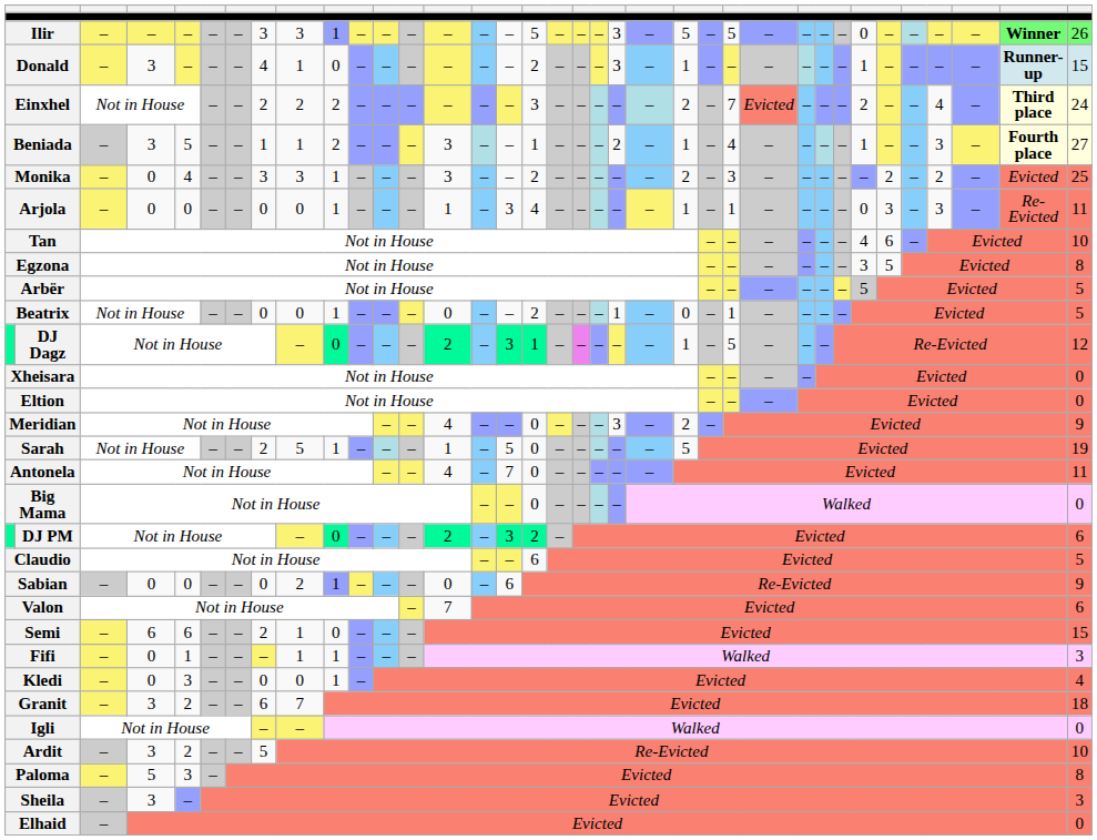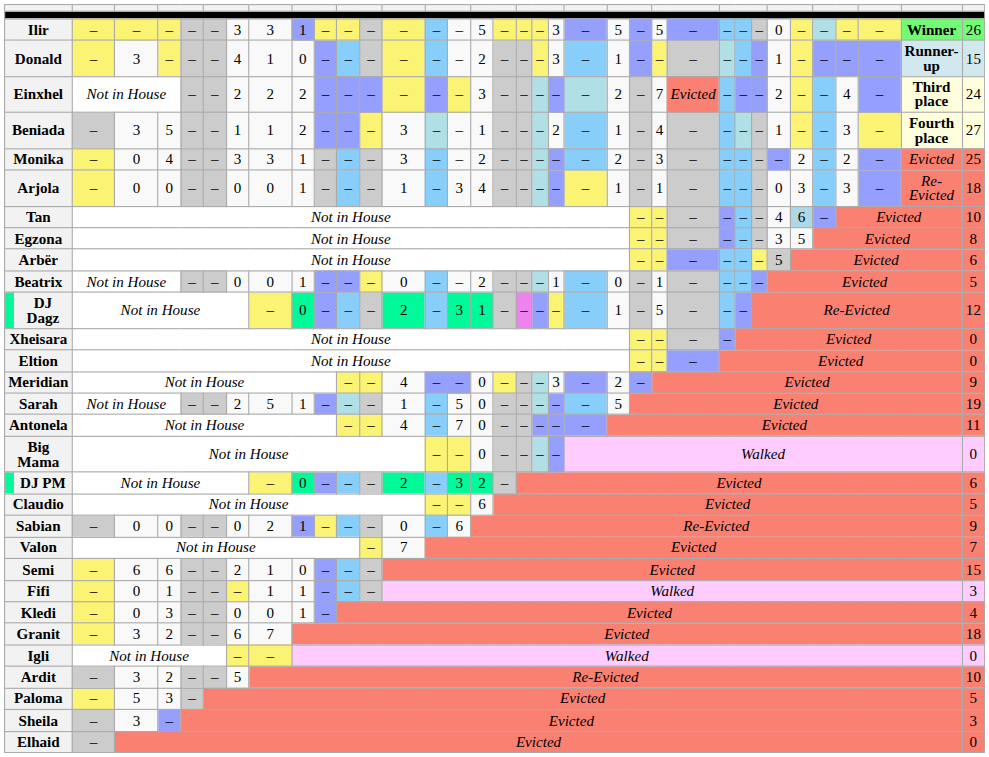 <table class="wikitable nowrap" style="font-size:85%; line-height:13px; text-align:center; margin-left: auto; margin-right: auto">
 <tr>
 <th style="width: 5%;" colspan="2"></th>
 <th style="width: 5%;"></th>
 <th style="width: 5%;"></th>
 <th style="width: 5%;" colspan="2"></th>
 <th style="width: 5%;" colspan="2"></th>
 <th style="width: 5%;"></th>
 <th style="width: 5%;" colspan="2"></th>
 <th style="width: 5%;" colspan="2"></th>
 <th style="width: 5%;"></th>
 <th style="width: 5%;" colspan="2"></th>
 <th style="width: 5%;" colspan="2"></th>
 <th style="width: 5%;" colspan="3"></th>
 <th style="width: 5%;"></th>
 <th style="width: 5%;" colspan="2"></th>
 <th style="width: 5%;" colspan="2"></th>
 <th style="width: 5%;" colspan="3"></th>
 <th style="width: 5%;" colspan="2"></th>
 <th style="width: 5%;" colspan="2"></th>
 <th style="width: 5%;"></th>
 <th style="width: 5%;"></th>
 <th style="width: 5%;"></th>
 </tr>
 <tr>
 <th style="background:#000" colspan="36"></th>
 </tr>
 <tr>
 <th colspan="2">Ilir</th>
 <td style="background:#fbf373;">–</td>
 <td style="background:#fbf373;">–</td>
 <td style="background:#fbf373;">–</td>
 <td style="background:#ccc;">–</td>
 <td style="background:#ccc;">–</td>
 <td>3</td>
 <td>3</td>
 <td style="background:#959FFD">1</td>
 <td style="background:#fbf373;">–</td>
 <td style="background:#fbf373;">–</td>
 <td style="background:#ccc;">–</td>
 <td style="background:#fbf373;">–</td>
 <td style="background:#87CEFA">–</td>
 <td>–</td>
 <td>5</td>
 <td style="background:#fbf373;">–</td>
 <td style="background:#fbf373;">–</td>
 <td style="background:#fbf373;">–</td>
 <td>3</td>
 <td style="background:#959FFD">–</td>
 <td>5</td>
 <td style="background:#959FFD">–</td>
 <td>5</td>
 <td style="background:#959FFD">–</td>
 <td style="background:#87CEFA">–</td>
 <td style="background:#87CEFA">–</td>
 <td style="background:#ccc;">–</td>
 <td>0</td>
 <td style="background:#fbf373;">–</td>
 <td style="background:#B0E0E6">–</td>
 <td style="background:#fbf373;">–</td>
 <td style="background:#fbf373;">–</td>
 <td style="background:#73FB76"><strong>Winner</strong></td>
 <td style="background:#73FB76">26</td>
 </tr>
 <tr>
 <th colspan="2">Donald</th>
 <td style="background:#fbf373;">–</td>
 <td>3</td>
 <td style="background:#fbf373;">–</td>
 <td style="background:#ccc;">–</td>
 <td style="background:#ccc;">–</td>
 <td>4</td>
 <td>1</td>
 <td>0</td>
 <td style="background:#959FFD">–</td>
 <td style="background:#87CEFA">–</td>
 <td style="background:#ccc;">–</td>
 <td style="background:#fbf373;">–</td>
 <td style="background:#87CEFA">–</td>
 <td>–</td>
 <td>2</td>
 <td style="background:#ccc;">–</td>
 <td style="background:#ccc;">–</td>
 <td style="background:#fbf373;">–</td>
 <td>3</td>
 <td style="background:#87CEFA">–</td>
 <td>1</td>
 <td style="background:#959FFD">–</td>
 <td style="background:#fbf373;">–</td>
 <td style="background:#ccc;">–</td>
 <td style="background:#B0E0E6">–</td>
 <td style="background:#87CEFA">–</td>
 <td style="background:#959FFD">–</td>
 <td>1</td>
 <td style="background:#fbf373;">–</td>
 <td style="background:#959FFD">–</td>
 <td style="background:#959FFD">–</td>
 <td style="background:#959FFD">–</td>
 <td style="background:#D1E8EF"><strong>Runner-up</strong></td>
 <td style="background:#D1E8EF">15</td>
 </tr>
 <tr>
 <th colspan="2">Einxhel</th>
 <td colspan="3" bgcolor=white><em>Not in House</em></td>
 <td style="background:#ccc;">–</td>
 <td style="background:#ccc;">–</td>
 <td>2</td>
 <td>2</td>
 <td>2</td>
 <td style="background:#959FFD">–</td>
 <td style="background:#959FFD">–</td>
 <td style="background:#959FFD">–</td>
 <td style="background:#fbf373;">–</td>
 <td style="background:#959FFD">–</td>
 <td style="background:#fbf373;">–</td>
 <td>3</td>
 <td style="background:#ccc;">–</td>
 <td style="background:#ccc;">–</td>
 <td style="background:#B0E0E6">–</td>
 <td style="background:#959FFD">–</td>
 <td style="background:#B0E0E6">–</td>
 <td>2</td>
 <td style="background:#ccc;">–</td>
 <td>7</td>
 <td style="background:salmon;"><em>Evicted</em></td>
 <td style="background:#87CEFA">–</td>
 <td style="background:#959FFD">–</td>
 <td style="background:#959FFD">–</td>
 <td>2</td>
 <td style="background:#fbf373;">–</td>
 <td style="background:#87CEFA">–</td>
 <td>4</td>
 <td style="background:#959FFD">–</td>
 <td style="background:#FFFFDD"><strong>Third place</strong></td>
 <td style="background:#FFFFDD">24</td>
 </tr>
 <tr>
 <th colspan="2">Beniada</th>
 <td style="background:#ccc;">–</td>
 <td>3</td>
 <td>5</td>
 <td style="background:#ccc;">–</td>
 <td style="background:#ccc;">–</td>
 <td>1</td>
 <td>1</td>
 <td>2</td>
 <td style="background:#959FFD">–</td>
 <td style="background:#959FFD">–</td>
 <td style="background:#fbf373;">–</td>
 <td>3</td>
 <td style="background:#B0E0E6">–</td>
 <td>–</td>
 <td>1</td>
 <td style="background:#ccc;">–</td>
 <td style="background:#ccc;">–</td>
 <td style="background:#B0E0E6">–</td>
 <td>2</td>
 <td style="background:#87CEFA">–</td>
 <td>1</td>
 <td style="background:#ccc;">–</td>
 <td>4</td>
 <td style="background:#ccc;">–</td>
 <td style="background:#87CEFA">–</td>
 <td style="background:#B0E0E6">–</td>
 <td style="background:#ccc;">–</td>
 <td>1</td>
 <td style="background:#fbf373;">–</td>
 <td style="background:#87CEFA">–</td>
 <td>3</td>
 <td style="background:#fbf373;">–</td>
 <td style="background:#FFFFDD"><strong>Fourth place</strong></td>
 <td style="background:#FFFFDD">27</td>
 </tr>
 <tr>
 <th colspan="2">Monika</th>
 <td style="background:#fbf373;">–</td>
 <td>0</td>
 <td>4</td>
 <td style="background:#ccc;">–</td>
 <td style="background:#ccc;">–</td>
 <td>3</td>
 <td>3</td>
 <td>1</td>
 <td style="background:#ccc;">–</td>
 <td style="background:#87CEFA">–</td>
 <td style="background:#ccc;">–</td>
 <td>3</td>
 <td style="background:#87CEFA">–</td>
 <td>–</td>
 <td>2</td>
 <td style="background:#ccc;">–</td>
 <td style="background:#ccc;">–</td>
 <td style="background:#B0E0E6">–</td>
 <td style="background:#959FFD">–</td>
 <td style="background:#87CEFA">–</td>
 <td>2</td>
 <td style="background:#ccc;">–</td>
 <td>3</td>
 <td style="background:#ccc;">–</td>
 <td style="background:#87CEFA">–</td>
 <td style="background:#87CEFA">–</td>
 <td style="background:#ccc;">–</td>
 <td style="background:#959FFD">–</td>
 <td>2</td>
 <td style="background:#87CEFA">–</td>
 <td>2</td>
 <td style="background:#959FFD">–</td>
 <td style="background:salmon;"><em>Evicted</em></td>
 <td style="background:salmon;">25</td>
 </tr>
 <tr>
 <th colspan="2">Arjola</th>
 <td style="background:#fbf373;">–</td>
 <td>0</td>
 <td>0</td>
 <td style="background:#ccc;">–</td>
 <td style="background:#ccc;">–</td>
 <td>0</td>
 <td>0</td>
 <td>1</td>
 <td style="background:#ccc;">–</td>
 <td style="background:#87CEFA">–</td>
 <td style="background:#ccc;">–</td>
 <td>1</td>
 <td style="background:#87CEFA">–</td>
 <td>3</td>
 <td>4</td>
 <td style="background:#ccc;">–</td>
 <td style="background:#ccc;">–</td>
 <td style="background:#B0E0E6">–</td>
 <td style="background:#959FFD">–</td>
 <td style="background:#fbf373;">–</td>
 <td>1</td>
 <td style="background:#ccc;">–</td>
 <td>1</td>
 <td style="background:#ccc;">–</td>
 <td style="background:#87CEFA">–</td>
 <td style="background:#87CEFA">–</td>
 <td style="background:#ccc;">–</td>
 <td>0</td>
 <td>3</td>
 <td style="background:#87CEFA">–</td>
 <td>3</td>
 <td style="background:#959FFD">–</td>
 <td style="background:salmon;"><em>Re-Evicted</em></td>
-<td style="background:salmon;">11</td>
+<td style="background:salmon;">18</td>
 </tr>
 <tr>
 <th colspan="2">Tan</th>
 <td colspan="21" bgcolor=white><em>Not in House</em></td>
 <td style="background:#fbf373;">–</td>
 <td style="background:#fbf373;">–</td>
 <td style="background:#ccc;">–</td>
 <td style="background:#959FFD">–</td>
 <td style="background:#87CEFA">–</td>
 <td style="background:#ccc;">–</td>
 <td>4</td>
-<td>6</td>
+<td style="background: lightblue;">6</td>
 <td style="background:#959FFD">–</td>
 <td colspan="3" style="background:salmon;"><em>Evicted</em></td>
 <td style="background:salmon;">10</td>
 </tr>
 <tr>
 <th colspan="2">Egzona</th>
 <td colspan="21" bgcolor=white><em>Not in House</em></td>
 <td style="background:#fbf373;">–</td>
 <td style="background:#fbf373;">–</td>
 <td style="background:#ccc;">–</td>
 <td style="background:#959FFD">–</td>
 <td style="background:#87CEFA">–</td>
 <td style="background:#ccc;">–</td>
 <td>3</td>
 <td>5</td>
 <td colspan="4" style="background:salmon;"><em>Evicted</em></td>
 <td style="background:salmon;">8</td>
 </tr>
 <tr>
 <th colspan="2">Arbër</th>
 <td colspan="21" bgcolor=white><em>Not in House</em></td>
 <td style="background:#fbf373;">–</td>
 <td style="background:#fbf373;">–</td>
 <td style="background:#959FFD">–</td>
 <td style="background:#87CEFA">–</td>
 <td style="background:#87CEFA">–</td>
 <td style="background:#fbf373;">–</td>
 <td style="background:#ccc;">5</td>
 <td colspan="5" style="background:salmon;"><em>Evicted</em></td>
-<td style="background:salmon;">5</td>
+<td style="background:salmon;">6</td>
 </tr>
 <tr>
 <th colspan="2">Beatrix</th>
 <td colspan="3" bgcolor=white><em>Not in House</em></td>
 <td style="background:#ccc;">–</td>
 <td style="background:#ccc;">–</td>
 <td>0</td>
 <td>0</td>
 <td>1</td>
 <td style="background:#959FFD">–</td>
 <td style="background:#959FFD">–</td>
 <td style="background:#fbf373;">–</td>
 <td>0</td>
 <td style="background:#87CEFA">–</td>
 <td>–</td>
 <td>2</td>
 <td style="background:#ccc;">–</td>
 <td style="background:#ccc;">–</td>
 <td style="background:#B0E0E6">–</td>
 <td>1</td>
 <td style="background:#87CEFA">–</td>
 <td>0</td>
 <td style="background:#ccc;">–</td>
 <td>1</td>
 <td style="background:#ccc;">–</td>
 <td style="background:#87CEFA">–</td>
 <td style="background:#87CEFA">–</td>
 <td style="background:#959FFD">–</td>
 <td colspan="6" style="background:salmon;"><em>Evicted</em></td>
 <td style="background:salmon;">5</td>
 </tr>
 <tr>
 <th style="background:#00FA9A;"></th>
 <th>DJ Dagz</th>
 <td colspan="6" bgcolor=white><em>Not in House</em></td>
 <td style="background:#fbf373;">–</td>
 <td style="background:#00FA9A;">0</td>
 <td style="background:#959FFD">–</td>
 <td style="background:#87CEFA">–</td>
 <td style="background:#ccc;">–</td>
 <td style="background:#00FA9A;">2</td>
 <td style="background:#87CEFA">–</td>
 <td style="background:#00FA9A;">3</td>
 <td style="background:#00FA9A;">1</td>
 <td style="background:#ccc;">–</td>
 <td style="background:#EE82EE;">–</td>
 <td style="background:#959FFD">–</td>
 <td style="background:#fbf373;">–</td>
 <td style="background:#87CEFA">–</td>
 <td>1</td>
 <td style="background:#ccc;">–</td>
 <td>5</td>
 <td style="background:#ccc;">–</td>
 <td style="background:#87CEFA">–</td>
 <td style="background:#959FFD">–</td>
 <td colspan="7" style="background:salmon;"><em>Re-Evicted</em></td>
 <td style="background:salmon;">12</td>
 </tr>
 <tr>
 <th colspan="2">Xheisara</th>
 <td colspan="21" bgcolor=white><em>Not in House</em></td>
 <td style="background:#fbf373;">–</td>
 <td style="background:#fbf373;">–</td>
 <td style="background:#ccc;">–</td>
 <td style="background:#959FFD">–</td>
 <td colspan="8" style="background:salmon;"><em>Evicted</em></td>
 <td style="background:salmon;">0</td>
 </tr>
 <tr>
 <th colspan="2">Eltion</th>
 <td colspan="21" bgcolor=white><em>Not in House</em></td>
 <td style="background:#fbf373;">–</td>
 <td style="background:#fbf373;">–</td>
 <td style="background:#959FFD">–</td>
 <td colspan="9" style="background:salmon;"><em>Evicted</em></td>
 <td style="background:salmon;">0</td>
 </tr>
 <tr>
 <th colspan="2">Meridian</th>
 <td colspan="9" bgcolor=white><em>Not in House</em></td>
 <td style="background:#fbf373;">–</td>
 <td style="background:#fbf373;">–</td>
 <td>4</td>
 <td style="background:#959FFD">–</td>
 <td style="background:#959FFD">–</td>
 <td>0</td>
 <td style="background:#fbf373;">–</td>
 <td style="background:#ccc;">–</td>
 <td style="background:#B0E0E6">–</td>
 <td>3</td>
 <td style="background:#959FFD">–</td>
 <td>2</td>
 <td style="background:#959FFD">–</td>
 <td colspan="11" style="background:salmon;"><em>Evicted</em></td>
 <td style="background:salmon;">9</td>
 </tr>
 <tr>
 <th colspan="2">Sarah</th>
 <td colspan="3" bgcolor=white><em>Not in House</em></td>
 <td style="background:#ccc;">–</td>
 <td style="background:#ccc;">–</td>
 <td>2</td>
 <td>5</td>
 <td>1</td>
 <td style="background:#959FFD">–</td>
 <td style="background:#B0E0E6">–</td>
 <td style="background:#ccc;">–</td>
 <td>1</td>
 <td style="background:#87CEFA">–</td>
 <td>5</td>
 <td>0</td>
 <td style="background:#ccc;">–</td>
 <td style="background:#ccc;">–</td>
 <td style="background:#B0E0E6">–</td>
 <td style="background:#959FFD">–</td>
 <td style="background:#87CEFA">–</td>
 <td>5</td>
 <td colspan="12" style="background:salmon;"><em>Evicted</em></td>
 <td style="background:salmon;">19</td>
 </tr>
 <tr>
 <th colspan="2">Antonela</th>
 <td colspan="9" bgcolor=white><em>Not in House</em></td>
 <td style="background:#fbf373;">–</td>
 <td style="background:#fbf373;">–</td>
 <td>4</td>
 <td style="background:#87CEFA">–</td>
 <td>7</td>
 <td>0</td>
 <td style="background:#ccc;">–</td>
 <td style="background:#ccc;">–</td>
 <td style="background:#959FFD">–</td>
 <td style="background:#959FFD">–</td>
 <td style="background:#959FFD">–</td>
 <td colspan="13" style="background:salmon;"><em>Evicted</em></td>
 <td style="background:salmon;">11</td>
 </tr>
 <tr>
 <th colspan="2">Big Mama</th>
 <td colspan="12" bgcolor=white><em>Not in House</em></td>
 <td style="background:#fbf373;">–</td>
 <td style="background:#fbf373;">–</td>
 <td>0</td>
 <td style="background:#ccc;">–</td>
 <td style="background:#ccc;">–</td>
 <td style="background:#B0E0E6">–</td>
 <td style="background:#959FFD">–</td>
 <td colspan="14" style="background:#FFCCFF;"><em>Walked</em></td>
 <td style="background:#FFCCFF;">0</td>
 </tr>
 <tr>
 <th style="background:#00FA9A;"></th>
 <th>DJ PM</th>
 <td colspan="6" bgcolor=white><em>Not in House</em></td>
 <td style="background:#fbf373;">–</td>
 <td style="background:#00FA9A;">0</td>
 <td style="background:#959FFD">–</td>
 <td style="background:#87CEFA">–</td>
 <td style="background:#ccc;">–</td>
 <td style="background:#00FA9A;">2</td>
 <td style="background:#87CEFA">–</td>
 <td style="background:#00FA9A;">3</td>
 <td style="background:#00FA9A;">2</td>
 <td style="background:#ccc;">–</td>
 <td colspan="17" style="background:salmon;"><em>Evicted</em></td>
 <td style="background:salmon;">6</td>
 </tr>
 <tr>
 <th colspan="2">Claudio</th>
 <td colspan="12" bgcolor=white><em>Not in House</em></td>
 <td style="background:#fbf373;">–</td>
 <td style="background:#fbf373;">–</td>
 <td>6</td>
 <td colspan="18" style="background:salmon;"><em>Evicted</em></td>
 <td style="background:salmon;">5</td>
 </tr>
 <tr>
 <th colspan="2">Sabian</th>
 <td style="background:#ccc;">–</td>
 <td>0</td>
 <td>0</td>
 <td style="background:#ccc;">–</td>
 <td style="background:#ccc;">–</td>
 <td>0</td>
 <td>2</td>
 <td style="background:#959FFD">1</td>
 <td style="background:#fbf373;">–</td>
 <td style="background:#87CEFA">–</td>
 <td style="background:#ccc;">–</td>
 <td>0</td>
 <td style="background:#87CEFA">–</td>
 <td>6</td>
 <td colspan="19" style="background:salmon;"><em>Re-Evicted</em></td>
 <td style="background:salmon;">9</td>
 </tr>
 <tr>
 <th colspan="2">Valon</th>
 <td colspan="10" bgcolor=white><em>Not in House</em></td>
 <td style="background:#fbf373;">–</td>
 <td>7</td>
 <td colspan="21" style="background:salmon;"><em>Evicted</em></td>
-<td style="background:salmon;">6</td>
+<td style="background:salmon;">7</td>
 </tr>
 <tr>
 <th colspan="2">Semi</th>
 <td style="background:#fbf373;">–</td>
 <td>6</td>
 <td>6</td>
 <td style="background:#ccc;">–</td>
 <td style="background:#ccc;">–</td>
 <td>2</td>
 <td>1</td>
 <td>0</td>
 <td style="background:#959FFD">–</td>
 <td style="background:#87CEFA">–</td>
 <td style="background:#ccc;">–</td>
 <td colspan="22" style="background:salmon;"><em>Evicted</em></td>
 <td style="background:salmon;">15</td>
 </tr>
 <tr>
 <th colspan="2">Fifi</th>
 <td style="background:#fbf373;">–</td>
 <td>0</td>
 <td>1</td>
 <td style="background:#ccc;">–</td>
 <td style="background:#ccc;">–</td>
 <td style="background:#fbf373;">–</td>
 <td>1</td>
 <td>1</td>
 <td style="background:#959FFD">–</td>
 <td style="background:#87CEFA">–</td>
 <td style="background:#ccc;">–</td>
 <td colspan="22" style="background:#FFCCFF;"><em>Walked</em></td>
 <td style="background:#FFCCFF;">3</td>
 </tr>
 <tr>
 <th colspan="2">Kledi</th>
 <td style="background:#fbf373;">–</td>
 <td>0</td>
 <td>3</td>
 <td style="background:#ccc;">–</td>
 <td style="background:#ccc;">–</td>
 <td>0</td>
 <td>0</td>
 <td>1</td>
 <td style="background:#959FFD">–</td>
 <td colspan="24" style="background:salmon;"><em>Evicted</em></td>
 <td style="background:salmon;">4</td>
 </tr>
 <tr>
 <th colspan="2">Granit</th>
 <td style="background:#fbf373;">–</td>
 <td>3</td>
 <td>2</td>
 <td style="background:#ccc;">–</td>
 <td style="background:#ccc;">–</td>
 <td>6</td>
 <td>7</td>
 <td colspan="26" style="background:salmon;"><em>Evicted</em></td>
 <td style="background:salmon;">18</td>
 </tr>
 <tr>
 <th colspan="2">Igli</th>
 <td colspan="5" bgcolor=white><em>Not in House</em></td>
 <td style="background:#fbf373;">–</td>
 <td style="background:#fbf373;">–</td>
 <td colspan="26" style="background:#FFCCFF;"><em>Walked</em></td>
 <td style="background:#FFCCFF;">0</td>
 </tr>
 <tr>
 <th colspan="2">Ardit</th>
 <td style="background:#ccc;">–</td>
 <td>3</td>
 <td>2</td>
 <td style="background:#ccc;">–</td>
 <td style="background:#ccc;">–</td>
 <td>5</td>
 <td colspan="27" style="background:salmon;"><em>Re-Evicted</em></td>
 <td style="background:salmon;">10</td>
 </tr>
 <tr>
 <th colspan="2">Paloma</th>
 <td style="background:#fbf373;">–</td>
 <td>5</td>
 <td>3</td>
 <td style="background:#ccc;">–</td>
 <td colspan="29" style="background:salmon;"><em>Evicted</em></td>
-<td style="background:salmon;">8</td>
+<td style="background:salmon;">5</td>
 </tr>
 <tr>
 <th colspan="2">Sheila</th>
 <td style="background:#ccc;">–</td>
 <td>3</td>
 <td style="background:#959FFD">–</td>
 <td colspan="30" style="background:salmon;"><em>Evicted</em></td>
 <td style="background:salmon;">3</td>
 </tr>
 <tr>
 <th colspan="2">Elhaid</th>
 <td style="background:#ccc;">–</td>
 <td colspan="32" style="background:salmon;"><em>Evicted</em></td>
 <td style="background:salmon;">0</td>
 </tr>
 <tr>
 </tr>
 </table>
